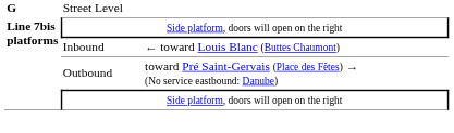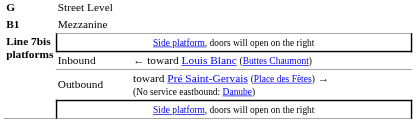 <table cellspacing="0" cellpadding="3" border="0" table>
 <tr>
 <td><strong>G</strong></td>
 <td>Street Level</td>
+<td></td>
+</tr>
+<tr>
+<td><strong>B1</strong></td>
+<td>Mezzanine</td>
 <td></td>
 </tr>
 <tr>
 <td rowspan="10" style="border-bottom:solid 1px gray;" width="50" valign="top"><strong>Line 7bis platforms</strong></td>
 <td colspan="2" style="border-top:solid 1px gray;border-right:solid 2px black;border-left:solid 2px black;border-bottom:solid 2px black;text-align:center;"><small><a href='#'>Side platform</a>, doors will open on the right</small></td>
 </tr>
 <tr>
 <td style="border-bottom:solid 1px gray;" width="100">Inbound</td>
 <td style="border-bottom:solid 1px gray;" width="390">←   toward <a href='#'>Louis Blanc</a> <small>(<a href='#'>Buttes Chaumont</a>)</small></td>
 </tr>
 <tr>
 <td>Outbound</td>
 <td>   toward <a href='#'>Pré Saint-Gervais</a> <small>(<a href='#'>Place des Fêtes</a>)</small> →<br><small>(No service eastbound: <a href='#'>Danube</a>)</small></td>
 </tr>
 <tr>
 <td colspan="2" style="border-top:solid 2px black;border-right:solid 2px black;border-left:solid 2px black;border-bottom:solid 1px gray;text-align:center;"><small><a href='#'>Side platform</a>, doors will open on the right</small></td>
 </tr>
 </table>
